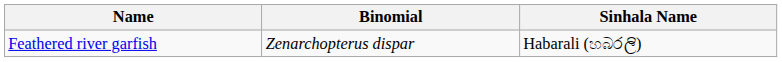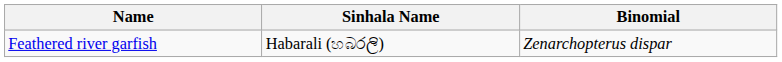 <table width=60% class="wikitable">
 <tr>
 <th width=20%>Name</th>
+<th width=20%>Sinhala Name</th>
 <th width=20%>Binomial</th>
-<th width=20%>Sinhala Name</th>
 </tr>
 <tr>
 <td><a href='#'>Feathered river garfish</a></td>
+<td>Habarali (හබරලි)</td>
 <td><em>Zenarchopterus dispar</em></td>
-<td>Habarali (හබරලි)</td>
 </tr>
 </table>
